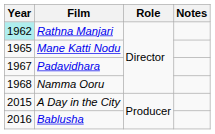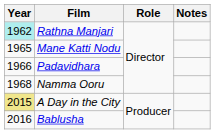 <table class="wikitable sortable">
 <tr>
 <th>Year</th>
 <th>Film</th>
 <th>Role</th>
 <th>Notes</th>
 </tr>
 <tr>
 <td style="background: paleturquoise;">1962</td>
 <td><em><a href='#'>Rathna Manjari</a></em></td>
 <td rowspan="4">Director</td>
 <td></td>
 </tr>
 <tr>
 <td>1965</td>
 <td><em><a href='#'>Mane Katti Nodu</a></em></td>
 <td></td>
 </tr>
 <tr>
-<td>1967</td>
+<td>1966</td>
 <td><em><a href='#'>Padavidhara</a></em></td>
 <td></td>
 </tr>
 <tr>
 <td>1968</td>
 <td><em>Namma Ooru</em></td>
 <td></td>
 </tr>
 <tr>
-<td>2015</td>
+<td style="background: khaki;">2015</td>
 <td><em>A Day in the City</em></td>
 <td rowspan="2">Producer</td>
 <td></td>
 </tr>
 <tr>
 <td>2016</td>
 <td><em><a href='#'>Bablusha</a></em></td>
 <td></td>
 </tr>
 </table>
